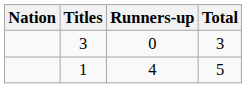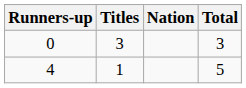 <table class="wikitable" style="text-align: center;">
 <tr>
+<th>Runners-up</th>
+<th>Titles</th>
 <th>Nation</th>
-<th>Titles</th>
-<th>Runners-up</th>
 <th>Total</th>
 </tr>
 <tr>
+<td>0</td>
+<td>3</td>
 <td align=left><strong></strong></td>
-<td>3</td>
-<td>0</td>
 <td>3</td>
 </tr>
 <tr>
+<td>4</td>
+<td>1</td>
 <td align=left><strong></strong></td>
-<td>1</td>
-<td>4</td>
 <td>5</td>
 </tr>
 </table>
